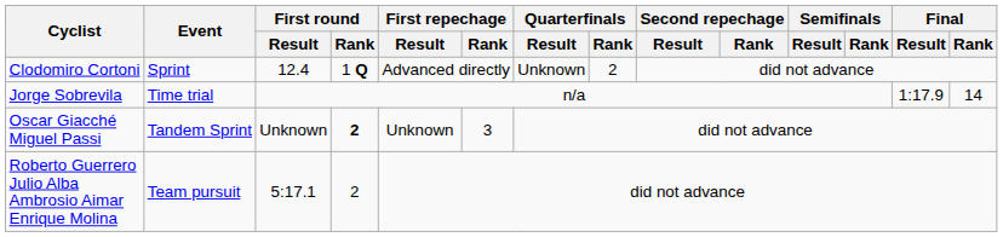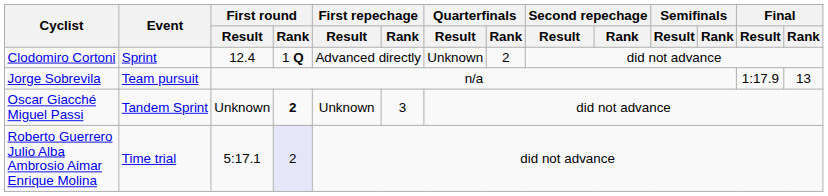 <table class=wikitable style="font-size:90%">
 <tr>
 <th rowspan=2>Cyclist</th>
 <th rowspan=2>Event</th>
 <th colspan=2>First round</th>
 <th colspan=2>First repechage</th>
 <th colspan=2>Quarterfinals</th>
 <th colspan=2>Second repechage</th>
 <th colspan=2>Semifinals</th>
 <th colspan=2>Final</th>
 </tr>
 <tr>
 <th>Result</th>
 <th>Rank</th>
 <th>Result</th>
 <th>Rank</th>
 <th>Result</th>
 <th>Rank</th>
 <th>Result</th>
 <th>Rank</th>
 <th>Result</th>
 <th>Rank</th>
 <th>Result</th>
 <th>Rank</th>
 </tr>
 <tr>
 <td><a href='#'>Clodomiro Cortoni</a></td>
 <td><a href='#'>Sprint</a></td>
 <td align=center>12.4</td>
 <td align=center>1 <strong>Q</strong></td>
 <td align=center colspan=2>Advanced directly</td>
 <td align=center>Unknown</td>
 <td align=center>2</td>
 <td align=center colspan=6>did not advance</td>
 </tr>
 <tr>
 <td><a href='#'>Jorge Sobrevila</a></td>
-<td><a href='#'>Time trial</a></td>
+<td><a href='#'>Team pursuit</a></td>
 <td align=center colspan=10>n/a</td>
 <td align=center>1:17.9</td>
-<td align=center>14</td>
+<td align=center>13</td>
 </tr>
 <tr>
 <td><a href='#'>Oscar Giacché</a><br><a href='#'>Miguel Passi</a></td>
 <td><a href='#'>Tandem Sprint</a></td>
 <td align=center>Unknown</td>
 <td align=center><strong>2</strong></td>
 <td align=center>Unknown</td>
 <td align=center>3</td>
 <td align=center colspan=8>did not advance</td>
 </tr>
 <tr>
 <td><a href='#'>Roberto Guerrero</a> <br> <a href='#'>Julio Alba</a> <br> <a href='#'>Ambrosio Aimar</a> <br> <a href='#'>Enrique Molina</a></td>
-<td><a href='#'>Team pursuit</a></td>
+<td><a href='#'>Time trial</a></td>
 <td align=center>5:17.1</td>
-<td align=center>2</td>
+<td align=center style="background: lavender;">2</td>
 <td align=center colspan=10>did not advance</td>
 </tr>
 </table>
